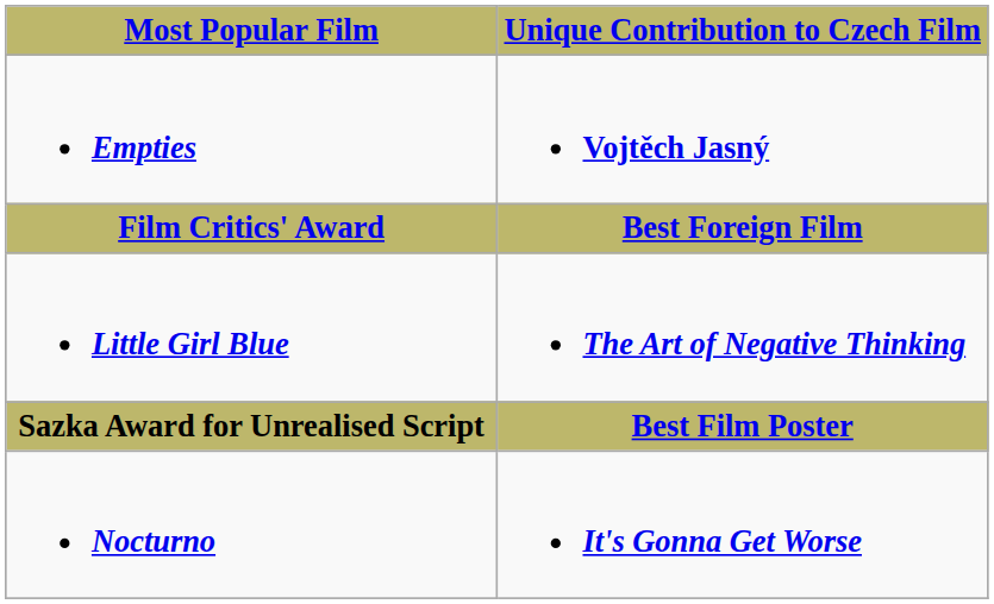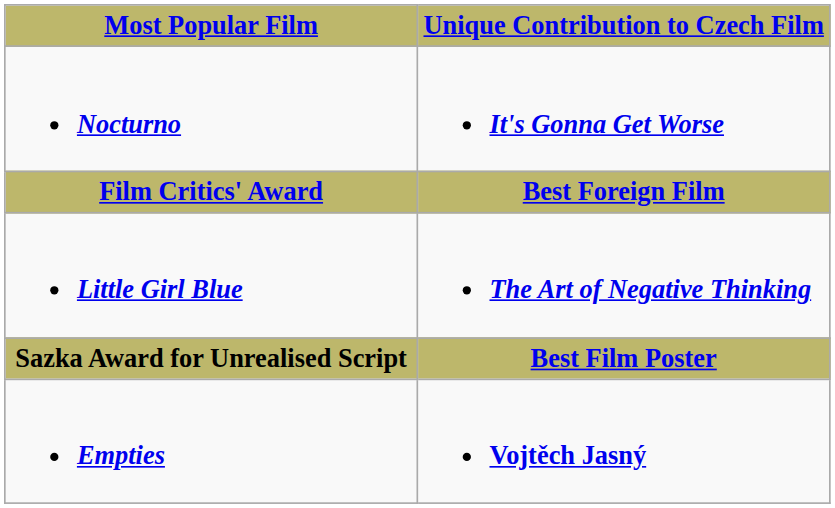 <table class=wikitable>
 <tr>
 <th style="background:#BDB76B; width: 50%"><a href='#'>Most Popular Film</a></th>
 <th style="background:#BDB76B;"><a href='#'>Unique Contribution to Czech Film</a></th>
 </tr>
 <tr>
-<td valign="top"><br><ul><li><strong><em><a href='#'>Empties</a></em></strong></li></ul></td>
-<td valign="top"><br><ul><li><strong><a href='#'>Vojtěch Jasný</a></strong></li></ul></td>
+<td valign="top"><br><ul><li><strong><em><a href='#'>Nocturno</a></em></strong></li></ul></td>
+<td valign="top"><br><ul><li><strong><em><a href='#'>It's Gonna Get Worse</a></em></strong></li></ul></td>
 </tr>
 <tr>
 <th style="background:#BDB76B; width: 50%"><a href='#'>Film Critics' Award</a></th>
 <th style="background:#BDB76B; width: 50%"><a href='#'>Best Foreign Film</a></th>
 </tr>
 <tr>
 <td valign="top"><br><ul><li><strong><em><a href='#'>Little Girl Blue</a></em></strong></li></ul></td>
 <td valign="top"><br><ul><li><strong><em><a href='#'>The Art of Negative Thinking</a></em></strong></li></ul></td>
 </tr>
 <tr>
 <th style="background:#BDB76B; width: 50%">Sazka Award for Unrealised Script</th>
 <th style="background:#BDB76B; width: 50%"><a href='#'>Best Film Poster</a></th>
 </tr>
 <tr>
-<td valign="top"><br><ul><li><strong><em><a href='#'>Nocturno</a></em></strong></li></ul></td>
-<td valign="top"><br><ul><li><strong><em><a href='#'>It's Gonna Get Worse</a></em></strong></li></ul></td>
+<td valign="top"><br><ul><li><strong><em><a href='#'>Empties</a></em></strong></li></ul></td>
+<td valign="top"><br><ul><li><strong><a href='#'>Vojtěch Jasný</a></strong></li></ul></td>
 </tr>
 </table>
